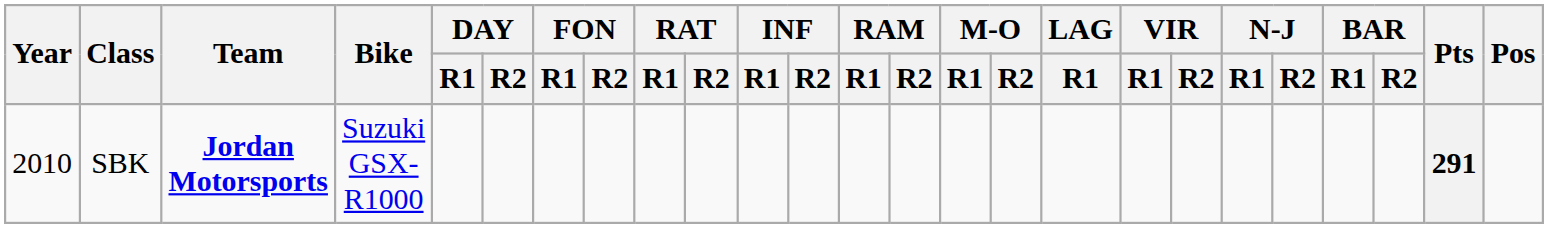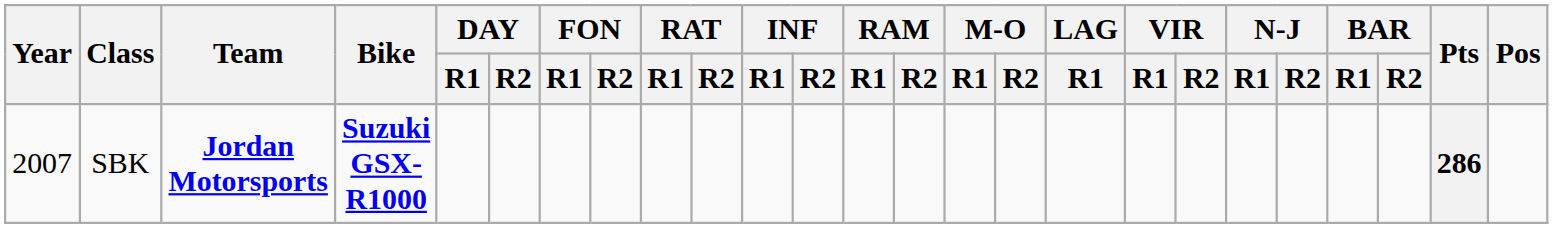 <table class="wikitable" style="font-size: 85%; text-align: center">
 <tr valign="top">
 <th valign="middle" style="width: 40px;" rowspan=2]>Year</th>
 <th valign="middle" style="width: 40px;" rowspan=2>Class</th>
 <th valign="middle" style="width: 120px;" rowspan=2>Team</th>
 <th valign="middle" style="width: 120px;" rowspan=2>Bike</th>
 <th colspan=2>DAY<br></th>
 <th colspan=2>FON<br></th>
 <th colspan=2>RAT<br></th>
 <th colspan=2>INF<br></th>
 <th colspan=2>RAM<br></th>
 <th colspan=2>M-O<br></th>
 <th>LAG<br></th>
 <th colspan=2>VIR<br></th>
 <th colspan=2>N-J<br></th>
 <th colspan=2>BAR<br></th>
 <th valign="middle" rowspan=2>Pts</th>
 <th valign="middle" rowspan=2>Pos</th>
 </tr>
 <tr>
 <th>R1</th>
 <th>R2</th>
 <th>R1</th>
 <th>R2</th>
 <th>R1</th>
 <th>R2</th>
 <th>R1</th>
 <th>R2</th>
 <th>R1</th>
 <th>R2</th>
 <th>R1</th>
 <th>R2</th>
 <th>R1</th>
 <th>R1</th>
 <th>R2</th>
 <th>R1</th>
 <th>R2</th>
 <th>R1</th>
 <th>R2</th>
 </tr>
 <tr>
-<td>2010</td>
+<td>2007</td>
 <td>SBK</td>
 <td><strong><a href='#'>Jordan Motorsports</a></strong></td>
-<td><a href='#'>Suzuki GSX-R1000</a></td>
+<td><strong><a href='#'>Suzuki GSX-R1000</a></strong></td>
 <td></td>
 <td></td>
 <td></td>
 <td></td>
 <td></td>
 <td></td>
 <td></td>
 <td></td>
 <td></td>
 <td></td>
 <td></td>
 <td></td>
 <td></td>
 <td></td>
 <td></td>
 <td></td>
 <td></td>
 <td></td>
 <td></td>
-<th>291</th>
+<th>286</th>
 <td></td>
 </tr>
 </table>
